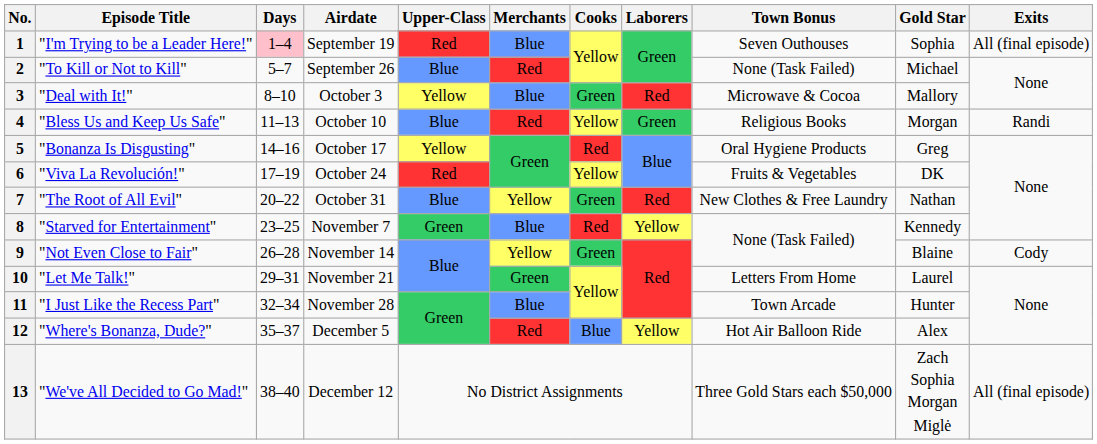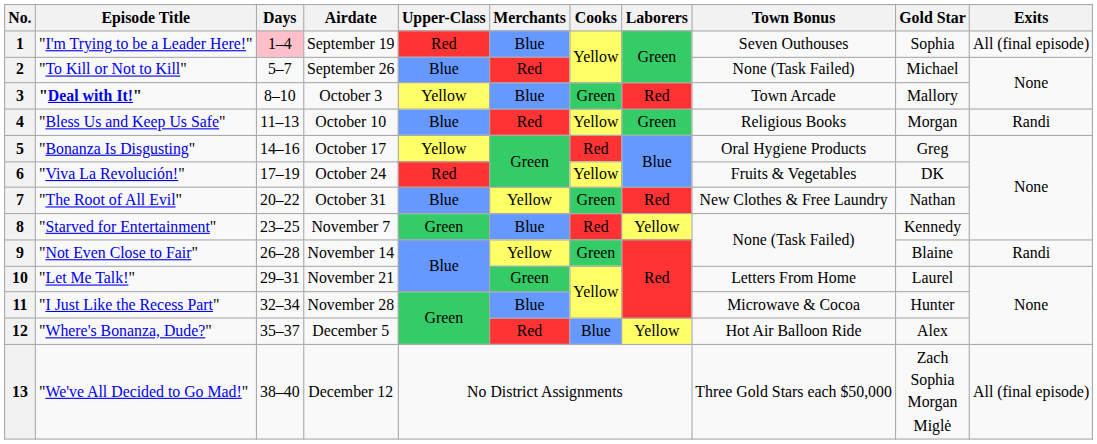 <table class="wikitable" style="font-size:90%;">
 <tr>
 <th>No.</th>
 <th>Episode Title</th>
 <th>Days</th>
 <th>Airdate</th>
 <th>Upper-Class</th>
 <th>Merchants</th>
 <th>Cooks</th>
 <th>Laborers</th>
 <th>Town Bonus</th>
 <th>Gold Star</th>
 <th>Exits</th>
 </tr>
 <tr>
 <th>1</th>
 <td>"<a href='#'>I'm Trying to be a Leader Here!</a>"</td>
 <td align="center" style="background: pink;">1–4</td>
 <td align="center">September 19</td>
 <td bgcolor="#FF3333" align="center">Red</td>
 <td bgcolor="#6699FF" align="center">Blue</td>
 <td rowspan="2"  bgcolor="#FFFF66" align="center">Yellow</td>
 <td rowspan="2" bgcolor="#33CC66" align="center">Green</td>
 <td align="center">Seven Outhouses</td>
 <td align="center"><span>Sophia</span></td>
 <td align="center">All (final episode)</td>
 </tr>
 <tr>
 <th>2</th>
 <td>"<a href='#'>To Kill or Not to Kill</a>"</td>
 <td align="center">5–7</td>
 <td align="center">September 26</td>
 <td bgcolor="#6699FF" align="center">Blue</td>
 <td bgcolor="#FF3333" align="center">Red</td>
 <td align="center">None (Task Failed)</td>
 <td align="center"><span>Michael</span></td>
 <td rowspan="2" align="center">None</td>
 </tr>
 <tr>
 <th>3</th>
-<td>"<a href='#'>Deal with It!</a>"</td>
+<td><strong>"<a href='#'>Deal with It!</a>"</strong></td>
 <td align="center">8–10</td>
 <td align="center">October 3</td>
 <td bgcolor="#FFFF66" align="center">Yellow</td>
 <td bgcolor="#6699FF" align="center">Blue</td>
 <td bgcolor="#33CC66" align="center">Green</td>
 <td bgcolor="#FF3333" align="center">Red</td>
-<td align="center">Microwave & Cocoa</td>
+<td align="center">Town Arcade</td>
 <td align="center"><span>Mallory</span></td>
 </tr>
 <tr>
 <th>4</th>
 <td>"<a href='#'>Bless Us and Keep Us Safe</a>"</td>
 <td align="center">11–13</td>
 <td align="center">October 10</td>
 <td bgcolor="#6699FF" align="center">Blue</td>
 <td bgcolor="#FF3333" align="center">Red</td>
 <td bgcolor="#FFFF66" align="center">Yellow</td>
 <td bgcolor="#33CC66" align="center">Green</td>
 <td align="center">Religious Books</td>
 <td align="center"><span>Morgan</span></td>
 <td align="center"><span>Randi</span></td>
 </tr>
 <tr>
 <th>5</th>
 <td>"<a href='#'>Bonanza Is Disgusting</a>"</td>
 <td align="center">14–16</td>
 <td align="center">October 17</td>
 <td bgcolor="#FFFF66" align="center">Yellow</td>
 <td rowspan="2" bgcolor="#33CC66" align="center">Green</td>
 <td bgcolor="#FF3333" align="center">Red</td>
 <td rowspan="2" bgcolor="#6699FF" align="center">Blue</td>
 <td align="center">Oral Hygiene Products</td>
 <td align="center"><span>Greg</span></td>
 <td rowspan="4" align="center">None</td>
 </tr>
 <tr>
 <th>6</th>
 <td>"<a href='#'>Viva La Revolución!</a>"</td>
 <td align="center">17–19</td>
 <td align="center">October 24</td>
 <td bgcolor="#FF3333" align="center">Red</td>
 <td bgcolor="#FFFF66" align="center">Yellow</td>
 <td align="center">Fruits & Vegetables</td>
 <td align="center"><span>DK</span></td>
 </tr>
 <tr>
 <th>7</th>
 <td>"<a href='#'>The Root of All Evil</a>"</td>
 <td align="center">20–22</td>
 <td align="center">October 31</td>
 <td bgcolor="#6699FF" align="center">Blue</td>
 <td bgcolor="#FFFF66" align="center">Yellow</td>
 <td bgcolor="#33CC66" align="center">Green</td>
 <td bgcolor="#FF3333" align="center">Red</td>
 <td align="center">New Clothes & Free Laundry</td>
 <td align="center"><span>Nathan</span></td>
 </tr>
 <tr>
 <th>8</th>
 <td>"<a href='#'>Starved for Entertainment</a>"</td>
 <td align="center">23–25</td>
 <td align="center">November 7</td>
 <td bgcolor="#33CC66" align="center">Green</td>
 <td bgcolor="#6699FF" align="center">Blue</td>
 <td bgcolor="#FF3333" align="center">Red</td>
 <td bgcolor="#FFFF66" align="center">Yellow</td>
 <td rowspan="2" align="center">None (Task Failed)</td>
 <td align="center"><span>Kennedy</span></td>
 </tr>
 <tr>
 <th>9</th>
 <td>"<a href='#'>Not Even Close to Fair</a>"</td>
 <td align="center">26–28</td>
 <td align="center">November 14</td>
 <td rowspan="2" bgcolor="#6699FF" align="center">Blue</td>
 <td bgcolor="#FFFF66" align="center">Yellow</td>
 <td bgcolor="#33CC66" align="center">Green</td>
 <td rowspan="3"  bgcolor="#FF3333" align="center">Red</td>
 <td align="center"><span>Blaine</span></td>
-<td align="center"><span>Cody</span></td>
+<td align="center"><span>Randi</span></td>
 </tr>
 <tr>
 <th>10</th>
 <td>"<a href='#'>Let Me Talk!</a>"</td>
 <td align="center">29–31</td>
 <td align="center">November 21</td>
 <td bgcolor="#33CC66" align="center">Green</td>
 <td rowspan="2" bgcolor="#FFFF66" align="center">Yellow</td>
 <td align="center">Letters From Home</td>
 <td align="center"><span>Laurel</span></td>
 <td rowspan="3" align="center">None</td>
 </tr>
 <tr>
 <th>11</th>
 <td>"<a href='#'>I Just Like the Recess Part</a>"</td>
 <td align="center">32–34</td>
 <td align="center">November 28</td>
 <td rowspan="2" bgcolor="#33CC66" align="center">Green</td>
 <td bgcolor="#6699FF" align="center">Blue</td>
-<td align="center">Town Arcade</td>
+<td align="center">Microwave & Cocoa</td>
 <td align="center"><span>Hunter</span></td>
 </tr>
 <tr>
 <th>12</th>
 <td>"<a href='#'>Where's Bonanza, Dude?</a>"</td>
 <td align="center">35–37</td>
 <td align="center">December 5</td>
 <td bgcolor="#FF3333" align="center">Red</td>
 <td bgcolor="#6699FF" align="center">Blue</td>
 <td bgcolor="#FFFF66" align="center">Yellow</td>
 <td align="center">Hot Air Balloon Ride</td>
 <td align="center"><span>Alex</span></td>
 </tr>
 <tr>
 <th>13</th>
 <td>"<a href='#'>We've All Decided to Go Mad!</a>"</td>
 <td align="center">38–40</td>
 <td align="center">December 12</td>
 <td colspan=4 align="center">No District Assignments</td>
 <td align="center">Three Gold Stars each $50,000</td>
 <td align="center"><span>Zach</span><br><span>Sophia</span><sup><em></em></sup><br><span>Morgan</span><sup><em></em></sup><br><span>Miglė</span><sup><em></em></sup></td>
 <td align="center">All (final episode)</td>
 </tr>
 </table>
